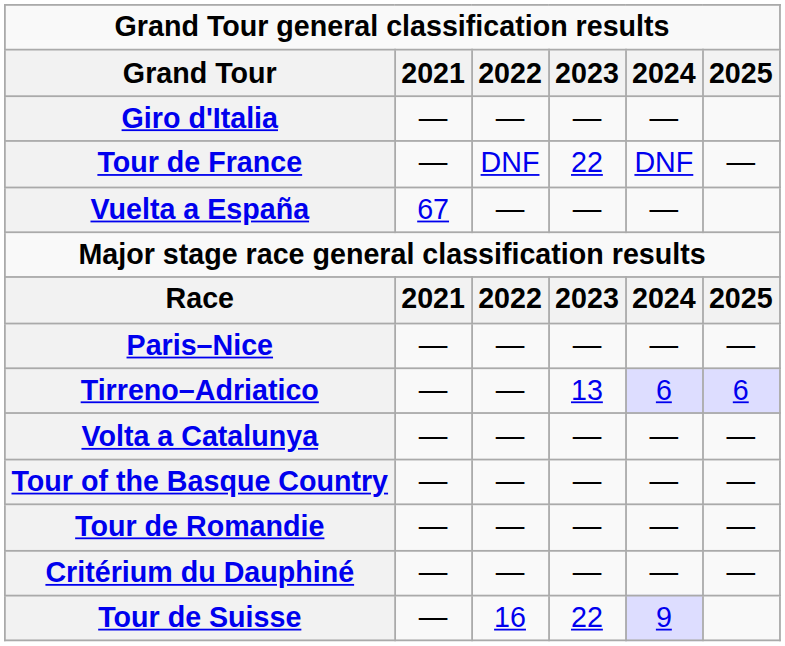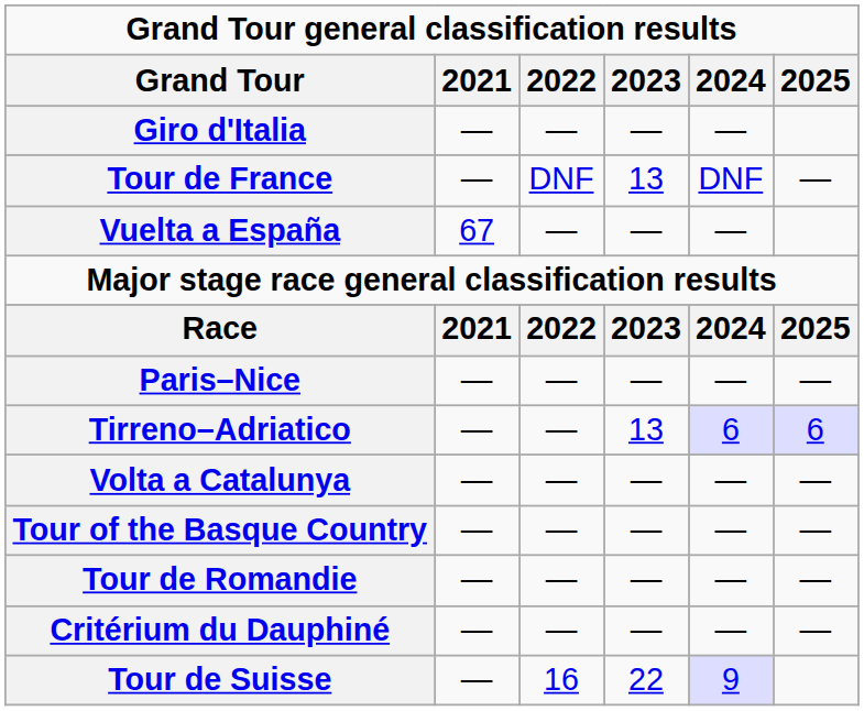 <table class="wikitable plainrowheaders">
 <tr>
 <td colspan=9 align="center"><strong>Grand Tour general classification results</strong></td>
 </tr>
 <tr>
 <th scope="col">Grand Tour</th>
 <th scope="col">2021</th>
 <th scope="col">2022</th>
 <th scope="col">2023</th>
 <th scope="col">2024</th>
 <th scope="col">2025</th>
 </tr>
 <tr style="text-align:center;">
 <th scope="row"> <a href='#'>Giro d'Italia</a></th>
 <td>—</td>
 <td>—</td>
 <td>—</td>
 <td>—</td>
 <td></td>
 </tr>
 <tr style="text-align:center;">
 <th scope="row"> <a href='#'>Tour de France</a></th>
 <td>—</td>
 <td><a href='#'>DNF</a></td>
-<td><a href='#'>22</a></td>
+<td><a href='#'>13</a></td>
 <td><a href='#'>DNF</a></td>
 <td>—</td>
 </tr>
 <tr style="text-align:center;">
 <th scope="row"> <a href='#'>Vuelta a España</a></th>
 <td><a href='#'>67</a></td>
 <td>—</td>
 <td>—</td>
 <td>—</td>
 <td></td>
 </tr>
 <tr>
 <td colspan=9 align="center"><strong>Major stage race general classification results</strong></td>
 </tr>
 <tr>
 <th scope="col">Race</th>
 <th scope="col">2021</th>
 <th scope="col">2022</th>
 <th scope="col">2023</th>
 <th scope="col">2024</th>
 <th scope="col">2025</th>
 </tr>
 <tr style="text-align:center;">
 <th scope="row"> <a href='#'>Paris–Nice</a></th>
 <td>—</td>
 <td>—</td>
 <td>—</td>
 <td>—</td>
 <td>—</td>
 </tr>
 <tr style="text-align:center;">
 <th scope="row"> <a href='#'>Tirreno–Adriatico</a></th>
 <td>—</td>
 <td>—</td>
 <td><a href='#'>13</a></td>
 <td style="background:#ddf;"><a href='#'>6</a></td>
 <td style="background:#ddf;"><a href='#'>6</a></td>
 </tr>
 <tr style="text-align:center;">
 <th scope="row"> <a href='#'>Volta a Catalunya</a></th>
 <td>—</td>
 <td>—</td>
 <td>—</td>
 <td>—</td>
 <td>—</td>
 </tr>
 <tr style="text-align:center;">
 <th scope="row"> <a href='#'>Tour of the Basque Country</a></th>
 <td>—</td>
 <td>—</td>
 <td>—</td>
 <td>—</td>
 <td>—</td>
 </tr>
 <tr style="text-align:center;">
 <th scope="row"> <a href='#'>Tour de Romandie</a></th>
 <td>—</td>
 <td>—</td>
 <td>—</td>
 <td>—</td>
 <td>—</td>
 </tr>
 <tr style="text-align:center;">
 <th scope="row"> <a href='#'>Critérium du Dauphiné</a></th>
 <td>—</td>
 <td>—</td>
 <td>—</td>
 <td>—</td>
 <td>—</td>
 </tr>
 <tr style="text-align:center;">
 <th scope="row"> <a href='#'>Tour de Suisse</a></th>
 <td>—</td>
 <td><a href='#'>16</a></td>
 <td><a href='#'>22</a></td>
 <td style="background:#ddf;"><a href='#'>9</a></td>
 <td></td>
 </tr>
 </table>
